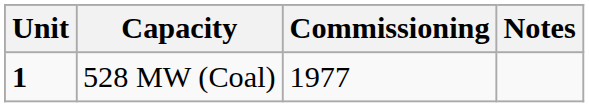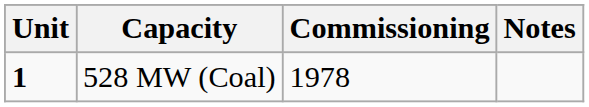 <table class="wikitable">
 <tr>
 <th>Unit</th>
 <th>Capacity</th>
 <th>Commissioning</th>
 <th>Notes</th>
 </tr>
 <tr>
 <td><strong>1</strong></td>
 <td>528 MW (Coal)</td>
-<td>1977</td>
+<td>1978</td>
 <td></td>
 </tr>
 </table>
